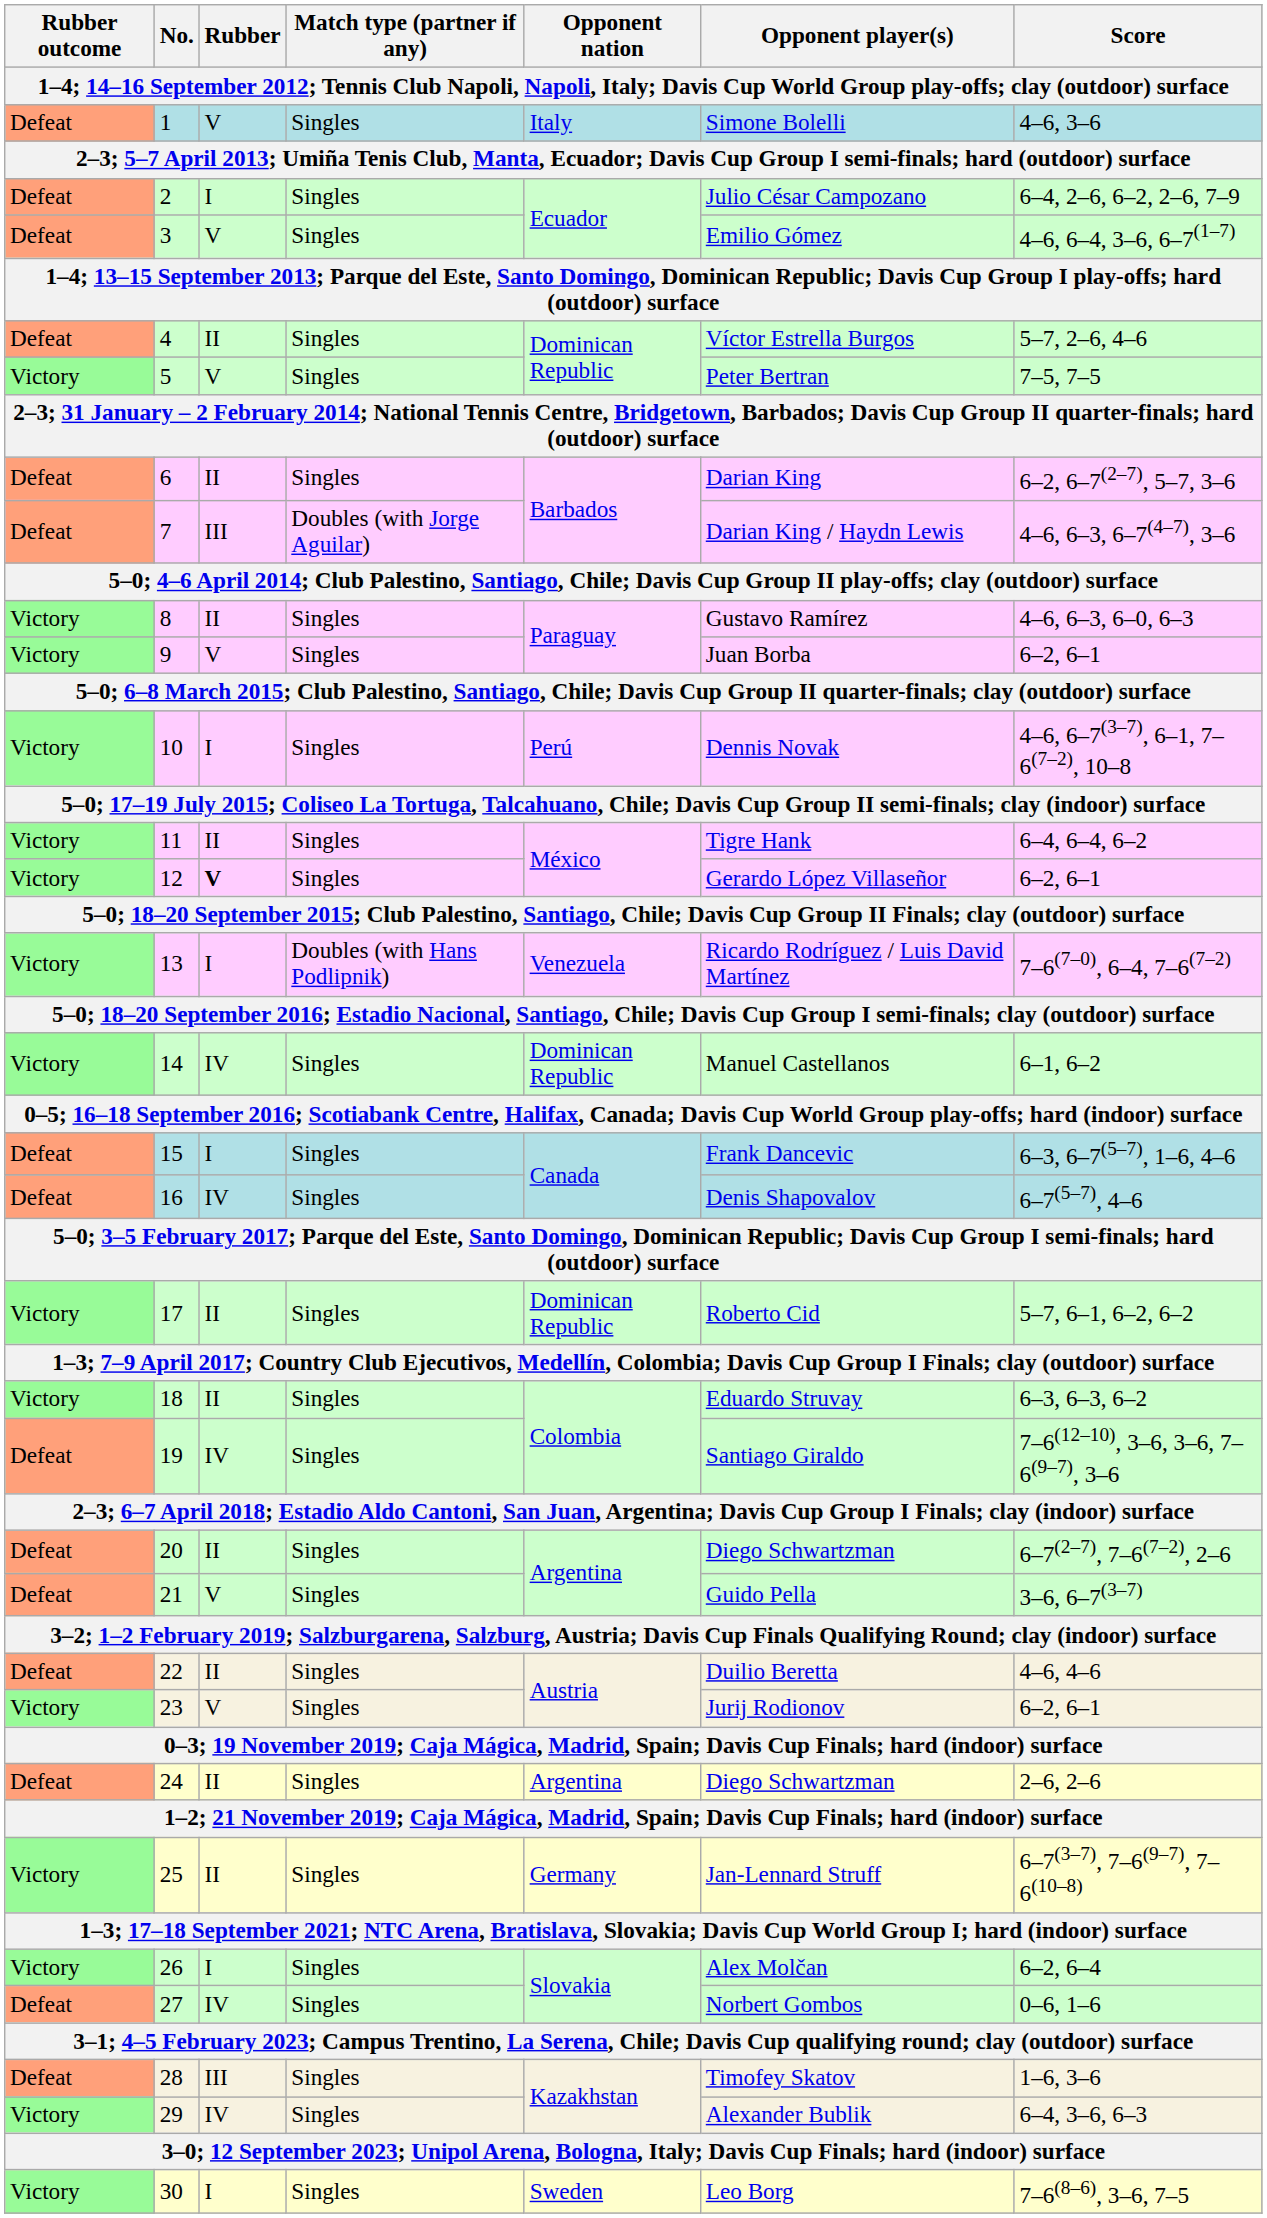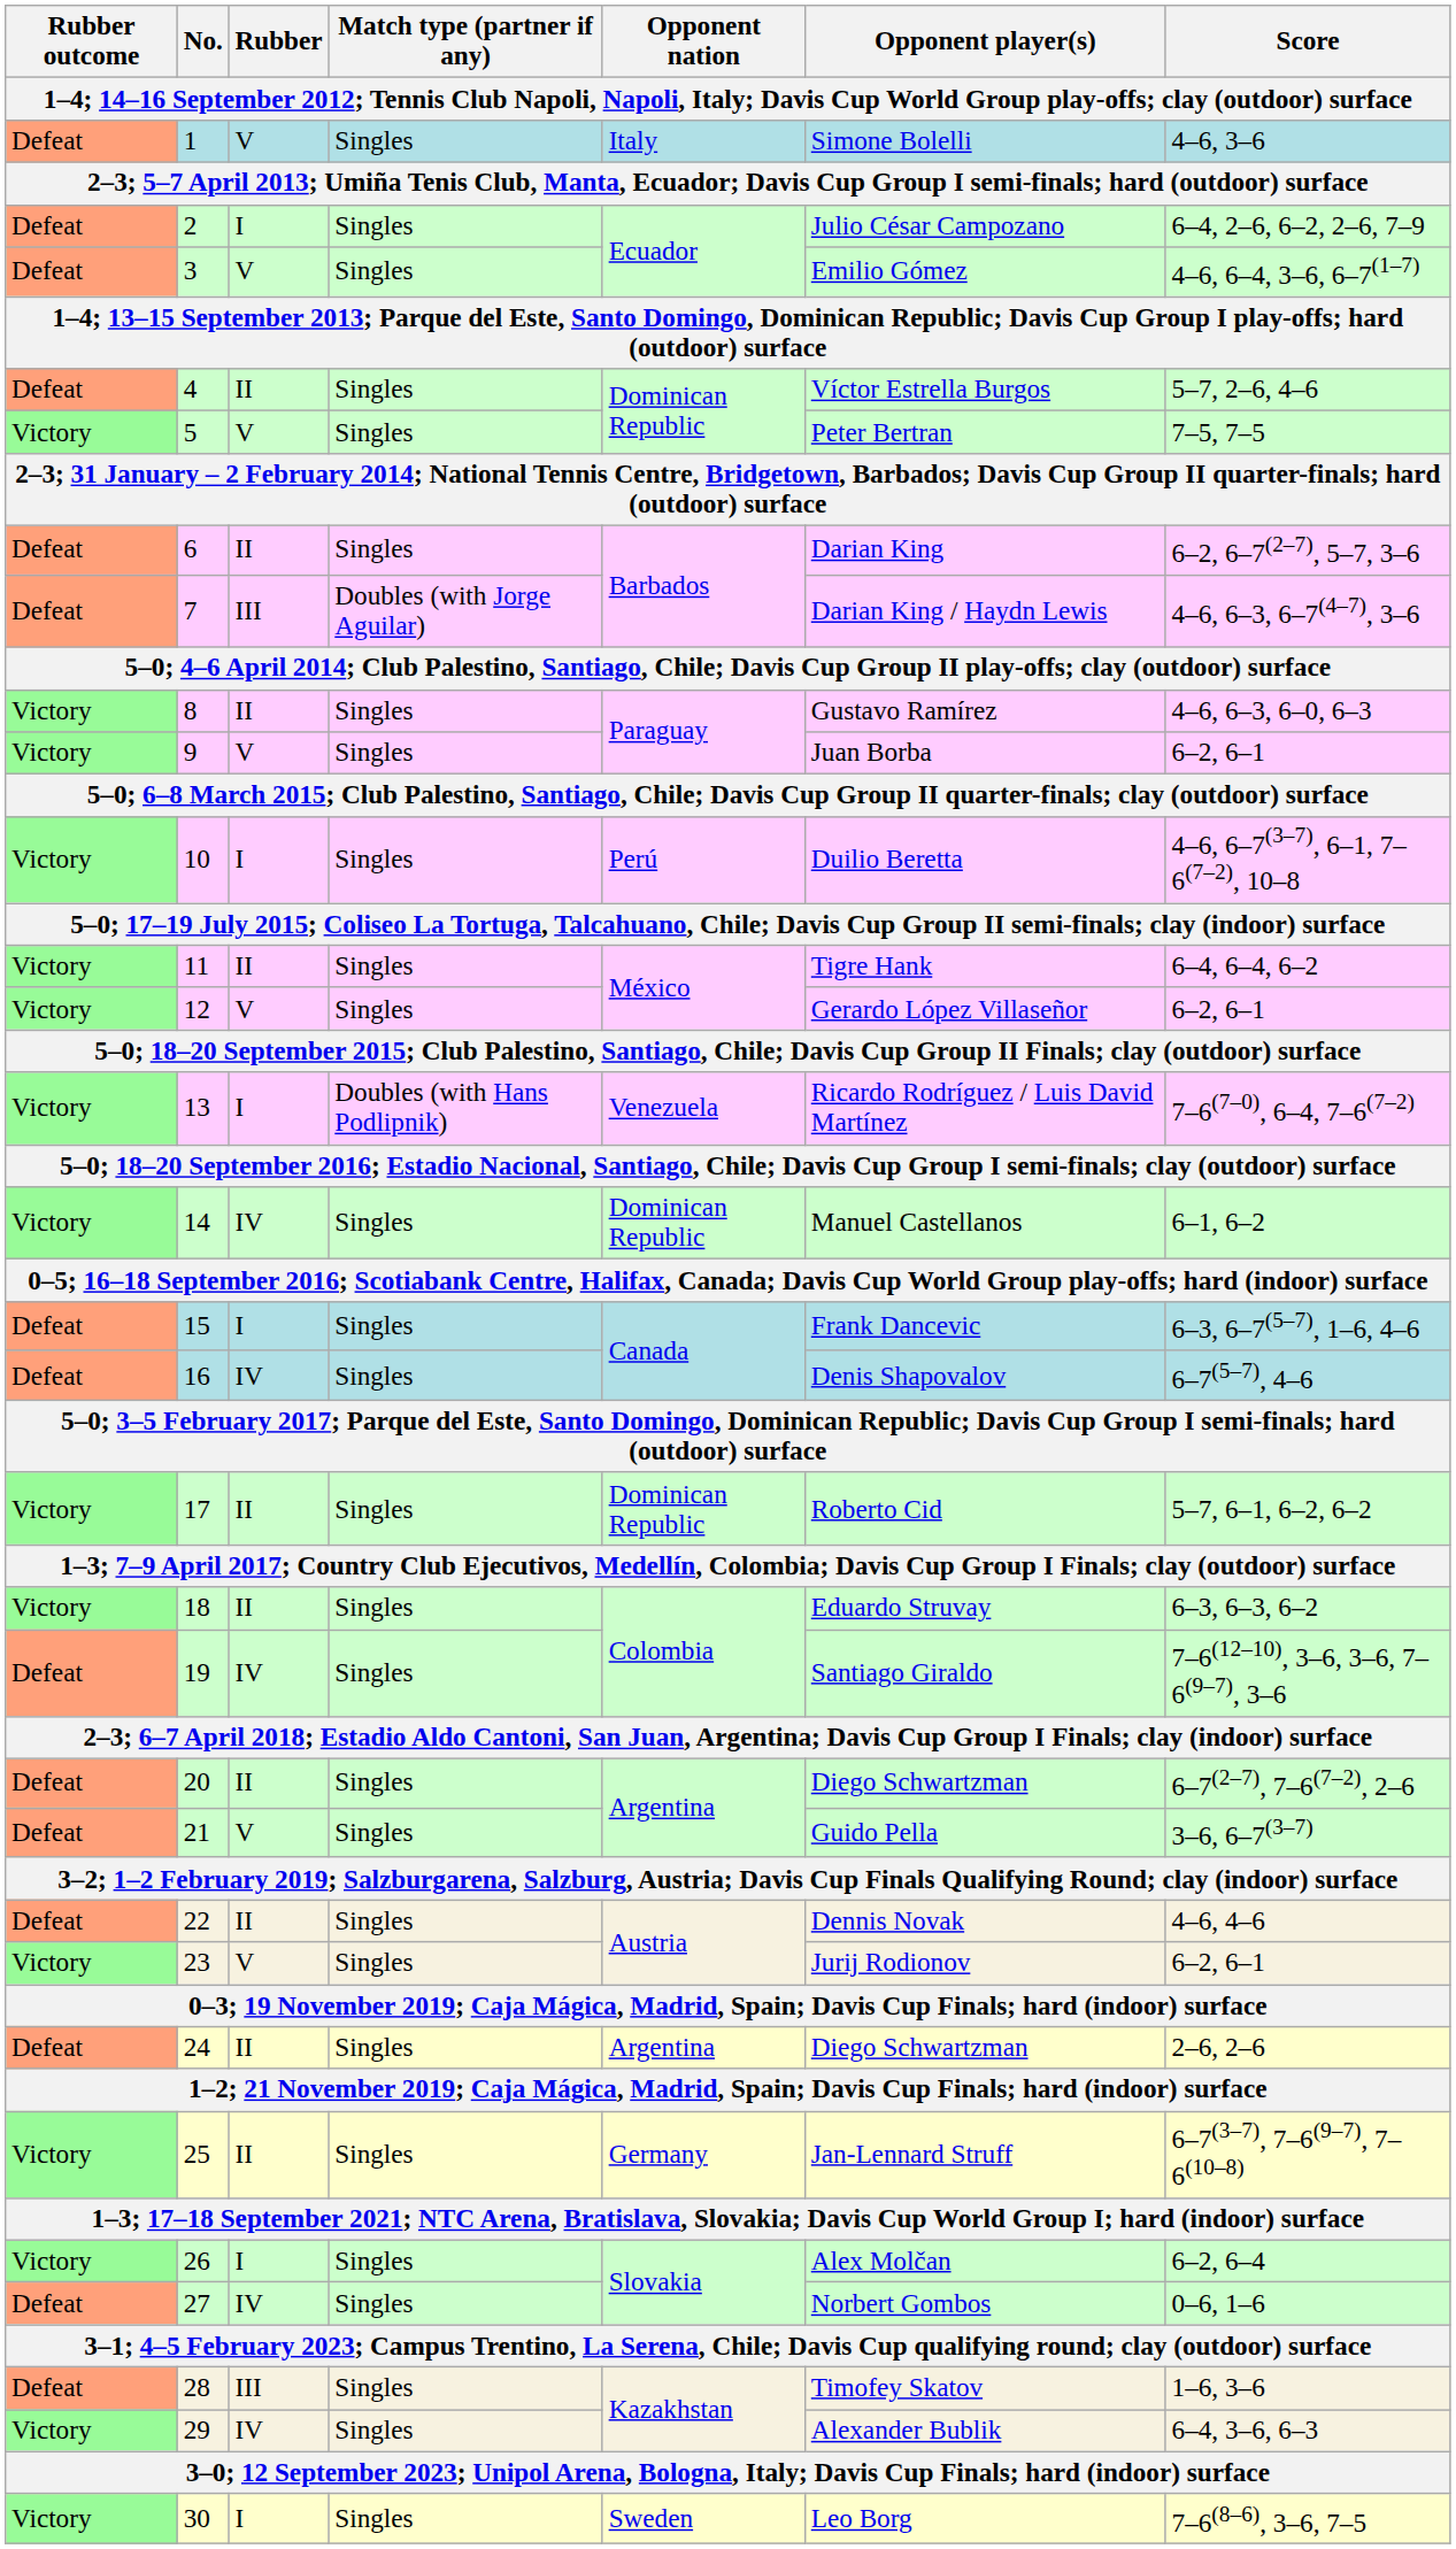 <table class=wikitable>
 <tr>
 <th>Rubber outcome</th>
 <th>No.</th>
 <th>Rubber</th>
 <th>Match type (partner if any)</th>
 <th>Opponent nation</th>
 <th>Opponent player(s)</th>
 <th>Score</th>
 </tr>
 <tr>
 <th colspan=7>1–4; <a href='#'>14–16 September 2012</a>; Tennis Club Napoli, <a href='#'>Napoli</a>, Italy; Davis Cup World Group play-offs; clay (outdoor) surface</th>
 </tr>
 <tr style="background:#B0E0E6;">
 <td bgcolor=FFA07A>Defeat</td>
 <td>1</td>
 <td>V</td>
 <td>Singles</td>
 <td> <a href='#'>Italy</a></td>
 <td><a href='#'>Simone Bolelli</a></td>
 <td>4–6, 3–6</td>
 </tr>
 <tr>
 <th colspan=7>2–3; <a href='#'>5–7 April 2013</a>; Umiña Tenis Club, <a href='#'>Manta</a>, Ecuador; Davis Cup Group I semi-finals; hard (outdoor) surface</th>
 </tr>
 <tr bgcolor=#CCFFCC>
 <td bgcolor=FFA07A>Defeat</td>
 <td>2</td>
 <td>I</td>
 <td>Singles</td>
 <td rowspan=2> <a href='#'>Ecuador</a></td>
 <td><a href='#'>Julio César Campozano</a></td>
 <td>6–4, 2–6, 6–2, 2–6, 7–9</td>
 </tr>
 <tr bgcolor=#CCFFCC>
 <td bgcolor=FFA07A>Defeat</td>
 <td>3</td>
 <td>V</td>
 <td>Singles</td>
 <td><a href='#'>Emilio Gómez</a></td>
 <td>4–6, 6–4, 3–6, 6–7<sup>(1–7)</sup></td>
 </tr>
 <tr>
 <th colspan=7>1–4; <a href='#'>13–15 September 2013</a>; Parque del Este, <a href='#'>Santo Domingo</a>, Dominican Republic; Davis Cup Group I play-offs; hard (outdoor) surface</th>
 </tr>
 <tr bgcolor=#CCFFCC>
 <td bgcolor=FFA07A>Defeat</td>
 <td>4</td>
 <td>II</td>
 <td>Singles</td>
 <td rowspan=2> <a href='#'>Dominican Republic</a></td>
 <td><a href='#'>Víctor Estrella Burgos</a></td>
 <td>5–7, 2–6, 4–6</td>
 </tr>
 <tr bgcolor=#CCFFCC>
 <td bgcolor=98FB98>Victory</td>
 <td>5</td>
 <td>V</td>
 <td>Singles</td>
 <td><a href='#'>Peter Bertran</a></td>
 <td>7–5, 7–5</td>
 </tr>
 <tr>
 <th colspan=7>2–3; <a href='#'>31 January – 2 February 2014</a>; National Tennis Centre, <a href='#'>Bridgetown</a>, Barbados; Davis Cup Group II quarter-finals; hard (outdoor) surface</th>
 </tr>
 <tr bgcolor=#FFCCFF>
 <td bgcolor=FFA07A>Defeat</td>
 <td>6</td>
 <td>II</td>
 <td>Singles</td>
 <td rowspan=2> <a href='#'>Barbados</a></td>
 <td><a href='#'>Darian King</a></td>
 <td>6–2, 6–7<sup>(2–7)</sup>, 5–7, 3–6</td>
 </tr>
 <tr bgcolor=#FFCCFF>
 <td bgcolor=FFA07A>Defeat</td>
 <td>7</td>
 <td>III</td>
 <td>Doubles (with <a href='#'>Jorge Aguilar</a>)</td>
 <td><a href='#'>Darian King</a> / <a href='#'>Haydn Lewis</a></td>
 <td>4–6, 6–3, 6–7<sup>(4–7)</sup>, 3–6</td>
 </tr>
 <tr>
 <th colspan=7>5–0; <a href='#'>4–6 April 2014</a>; Club Palestino, <a href='#'>Santiago</a>, Chile; Davis Cup Group II play-offs; clay (outdoor) surface</th>
 </tr>
 <tr bgcolor=#FFCCFF>
 <td bgcolor=98FB98>Victory</td>
 <td>8</td>
 <td>II</td>
 <td>Singles</td>
 <td rowspan=2> <a href='#'>Paraguay</a></td>
 <td>Gustavo Ramírez</td>
 <td>4–6, 6–3, 6–0, 6–3</td>
 </tr>
 <tr bgcolor=#FFCCFF>
 <td bgcolor=98FB98>Victory</td>
 <td>9</td>
 <td>V</td>
 <td>Singles</td>
 <td>Juan Borba</td>
 <td>6–2, 6–1</td>
 </tr>
 <tr>
 <th colspan=7>5–0; <a href='#'>6–8 March 2015</a>; Club Palestino, <a href='#'>Santiago</a>, Chile; Davis Cup Group II quarter-finals; clay (outdoor) surface</th>
 </tr>
 <tr bgcolor=#FFCCFF>
 <td bgcolor=98FB98>Victory</td>
 <td>10</td>
 <td>I</td>
 <td>Singles</td>
 <td> <a href='#'>Perú</a></td>
-<td><a href='#'>Dennis Novak</a></td>
+<td><a href='#'>Duilio Beretta</a></td>
 <td>4–6, 6–7<sup>(3–7)</sup>, 6–1, 7–6<sup>(7–2)</sup>, 10–8</td>
 </tr>
 <tr>
 <th colspan=7>5–0; <a href='#'>17–19 July 2015</a>; <a href='#'>Coliseo La Tortuga</a>, <a href='#'>Talcahuano</a>, Chile; Davis Cup Group II semi-finals; clay (indoor) surface</th>
 </tr>
 <tr bgcolor=#FFCCFF>
 <td bgcolor=98FB98>Victory</td>
 <td>11</td>
 <td>II</td>
 <td>Singles</td>
 <td rowspan=2> <a href='#'>México</a></td>
 <td><a href='#'>Tigre Hank</a></td>
 <td>6–4, 6–4, 6–2</td>
 </tr>
 <tr bgcolor=#FFCCFF>
 <td bgcolor=98FB98>Victory</td>
 <td>12</td>
-<td><strong>V</strong></td>
+<td>V</td>
 <td>Singles</td>
 <td><a href='#'>Gerardo López Villaseñor</a></td>
 <td>6–2, 6–1</td>
 </tr>
 <tr>
 <th colspan=7>5–0; <a href='#'>18–20 September 2015</a>; Club Palestino, <a href='#'>Santiago</a>, Chile; Davis Cup Group II Finals; clay (outdoor) surface</th>
 </tr>
 <tr bgcolor=#FFCCFF>
 <td bgcolor=98FB98>Victory</td>
 <td>13</td>
 <td>I</td>
 <td>Doubles (with <a href='#'>Hans Podlipnik</a>)</td>
 <td> <a href='#'>Venezuela</a></td>
 <td><a href='#'>Ricardo Rodríguez</a> / <a href='#'>Luis David Martínez</a></td>
 <td>7–6<sup>(7–0)</sup>, 6–4, 7–6<sup>(7–2)</sup></td>
 </tr>
 <tr>
 <th colspan=7>5–0; <a href='#'>18–20 September 2016</a>; <a href='#'>Estadio Nacional</a>, <a href='#'>Santiago</a>, Chile; Davis Cup Group I semi-finals; clay (outdoor) surface</th>
 </tr>
 <tr bgcolor=#CCFFCC>
 <td bgcolor=98FB98>Victory</td>
 <td>14</td>
 <td>IV</td>
 <td>Singles</td>
 <td> <a href='#'>Dominican Republic</a></td>
 <td>Manuel Castellanos</td>
 <td>6–1, 6–2</td>
 </tr>
 <tr>
 <th colspan=7>0–5; <a href='#'>16–18 September 2016</a>; <a href='#'>Scotiabank Centre</a>, <a href='#'>Halifax</a>, Canada; Davis Cup World Group play-offs; hard (indoor) surface</th>
 </tr>
 <tr style="background:#B0E0E6;">
 <td bgcolor=FFA07A>Defeat</td>
 <td>15</td>
 <td>I</td>
 <td>Singles</td>
 <td rowspan=2> <a href='#'>Canada</a></td>
 <td><a href='#'>Frank Dancevic</a></td>
 <td>6–3, 6–7<sup>(5–7)</sup>, 1–6, 4–6</td>
 </tr>
 <tr style="background:#B0E0E6;">
 <td bgcolor=FFA07A>Defeat</td>
 <td>16</td>
 <td>IV</td>
 <td>Singles</td>
 <td><a href='#'>Denis Shapovalov</a></td>
 <td>6–7<sup>(5–7)</sup>, 4–6</td>
 </tr>
 <tr>
 <th colspan=7>5–0; <a href='#'>3–5 February 2017</a>; Parque del Este, <a href='#'>Santo Domingo</a>, Dominican Republic; Davis Cup Group I semi-finals; hard (outdoor) surface</th>
 </tr>
 <tr bgcolor=#CCFFCC>
 <td bgcolor=98FB98>Victory</td>
 <td>17</td>
 <td>II</td>
 <td>Singles</td>
 <td> <a href='#'>Dominican Republic</a></td>
 <td><a href='#'>Roberto Cid</a></td>
 <td>5–7, 6–1, 6–2, 6–2</td>
 </tr>
 <tr>
 <th colspan=7>1–3; <a href='#'>7–9 April 2017</a>; Country Club Ejecutivos, <a href='#'>Medellín</a>, Colombia; Davis Cup Group I Finals; clay (outdoor) surface</th>
 </tr>
 <tr bgcolor=#CCFFCC>
 <td bgcolor=98FB98>Victory</td>
 <td>18</td>
 <td>II</td>
 <td>Singles</td>
 <td rowspan=2> <a href='#'>Colombia</a></td>
 <td><a href='#'>Eduardo Struvay</a></td>
 <td>6–3, 6–3, 6–2</td>
 </tr>
 <tr bgcolor=#CCFFCC>
 <td bgcolor=FFA07A>Defeat</td>
 <td>19</td>
 <td>IV</td>
 <td>Singles</td>
 <td><a href='#'>Santiago Giraldo</a></td>
 <td>7–6<sup>(12–10)</sup>, 3–6, 3–6, 7–6<sup>(9–7)</sup>, 3–6</td>
 </tr>
 <tr>
 <th colspan=7>2–3; <a href='#'>6–7 April 2018</a>; <a href='#'>Estadio Aldo Cantoni</a>, <a href='#'>San Juan</a>, Argentina; Davis Cup Group I Finals; clay (indoor) surface</th>
 </tr>
 <tr bgcolor=#CCFFCC>
 <td bgcolor=FFA07A>Defeat</td>
 <td>20</td>
 <td>II</td>
 <td>Singles</td>
 <td rowspan=2> <a href='#'>Argentina</a></td>
 <td><a href='#'>Diego Schwartzman</a></td>
 <td>6–7<sup>(2–7)</sup>, 7–6<sup>(7–2)</sup>, 2–6</td>
 </tr>
 <tr bgcolor=#CCFFCC>
 <td bgcolor=FFA07A>Defeat</td>
 <td>21</td>
 <td>V</td>
 <td>Singles</td>
 <td><a href='#'>Guido Pella</a></td>
 <td>3–6, 6–7<sup>(3–7)</sup></td>
 </tr>
 <tr>
 <th colspan=7>3–2; <a href='#'>1–2 February 2019</a>; <a href='#'>Salzburgarena</a>, <a href='#'>Salzburg</a>, Austria; Davis Cup Finals Qualifying Round; clay (indoor) surface</th>
 </tr>
 <tr bgcolor=#F7F2E0>
 <td bgcolor=FFA07A>Defeat</td>
 <td>22</td>
 <td>II</td>
 <td>Singles</td>
 <td rowspan=2> <a href='#'>Austria</a></td>
-<td><a href='#'>Duilio Beretta</a></td>
+<td><a href='#'>Dennis Novak</a></td>
 <td>4–6, 4–6</td>
 </tr>
 <tr bgcolor=#F7F2E0>
 <td bgcolor=98FB98>Victory</td>
 <td>23</td>
 <td>V</td>
 <td>Singles</td>
 <td><a href='#'>Jurij Rodionov</a></td>
 <td>6–2, 6–1</td>
 </tr>
 <tr>
 <th colspan=7>0–3; <a href='#'>19 November 2019</a>; <a href='#'>Caja Mágica</a>, <a href='#'>Madrid</a>, Spain; Davis Cup Finals; hard (indoor) surface</th>
 </tr>
 <tr bgcolor=#FFFFCC>
 <td bgcolor=FFA07A>Defeat</td>
 <td>24</td>
 <td>II</td>
 <td>Singles</td>
 <td> <a href='#'>Argentina</a></td>
 <td><a href='#'>Diego Schwartzman</a></td>
 <td>2–6, 2–6</td>
 </tr>
 <tr>
 <th colspan=7>1–2; <a href='#'>21 November 2019</a>; <a href='#'>Caja Mágica</a>, <a href='#'>Madrid</a>, Spain; Davis Cup Finals; hard (indoor) surface</th>
 </tr>
 <tr bgcolor=#FFFFCC>
 <td bgcolor=98FB98>Victory</td>
 <td>25</td>
 <td>II</td>
 <td>Singles</td>
 <td> <a href='#'>Germany</a></td>
 <td><a href='#'>Jan-Lennard Struff</a></td>
 <td>6–7<sup>(3–7)</sup>, 7–6<sup>(9–7)</sup>, 7–6<sup>(10–8)</sup></td>
 </tr>
 <tr>
 <th colspan=7>1–3; <a href='#'>17–18 September 2021</a>; <a href='#'>NTC Arena</a>, <a href='#'>Bratislava</a>, Slovakia; Davis Cup World Group I; hard (indoor) surface</th>
 </tr>
 <tr bgcolor=#CCFFCC>
 <td bgcolor=98FB98>Victory</td>
 <td>26</td>
 <td>I</td>
 <td>Singles</td>
 <td rowspan=2> <a href='#'>Slovakia</a></td>
 <td><a href='#'>Alex Molčan</a></td>
 <td>6–2, 6–4</td>
 </tr>
 <tr bgcolor=#CCFFCC>
 <td bgcolor=FFA07A>Defeat</td>
 <td>27</td>
 <td>IV</td>
 <td>Singles</td>
 <td><a href='#'>Norbert Gombos</a></td>
 <td>0–6, 1–6</td>
 </tr>
 <tr>
 <th colspan=7>3–1; <a href='#'>4–5 February 2023</a>; Campus Trentino, <a href='#'>La Serena</a>, Chile; Davis Cup qualifying round; clay (outdoor) surface</th>
 </tr>
 <tr bgcolor=#F7F2E0>
 <td bgcolor=FFA07A>Defeat</td>
 <td>28</td>
 <td>III</td>
 <td>Singles</td>
 <td rowspan=2> <a href='#'>Kazakhstan</a></td>
 <td><a href='#'>Timofey Skatov</a></td>
 <td>1–6, 3–6</td>
 </tr>
 <tr bgcolor=#F7F2E0>
 <td bgcolor=98FB98>Victory</td>
 <td>29</td>
 <td>IV</td>
 <td>Singles</td>
 <td><a href='#'>Alexander Bublik</a></td>
 <td>6–4, 3–6, 6–3</td>
 </tr>
 <tr>
 <th colspan=7>3–0; <a href='#'>12 September 2023</a>; <a href='#'>Unipol Arena</a>, <a href='#'>Bologna</a>, Italy; Davis Cup Finals; hard (indoor) surface</th>
 </tr>
 <tr bgcolor=#FFFFCC>
 <td bgcolor=98FB98>Victory</td>
 <td>30</td>
 <td>I</td>
 <td>Singles</td>
 <td> <a href='#'>Sweden</a></td>
 <td><a href='#'>Leo Borg</a></td>
 <td>7–6<sup>(8–6)</sup>, 3–6, 7–5</td>
 </tr>
 </table>
